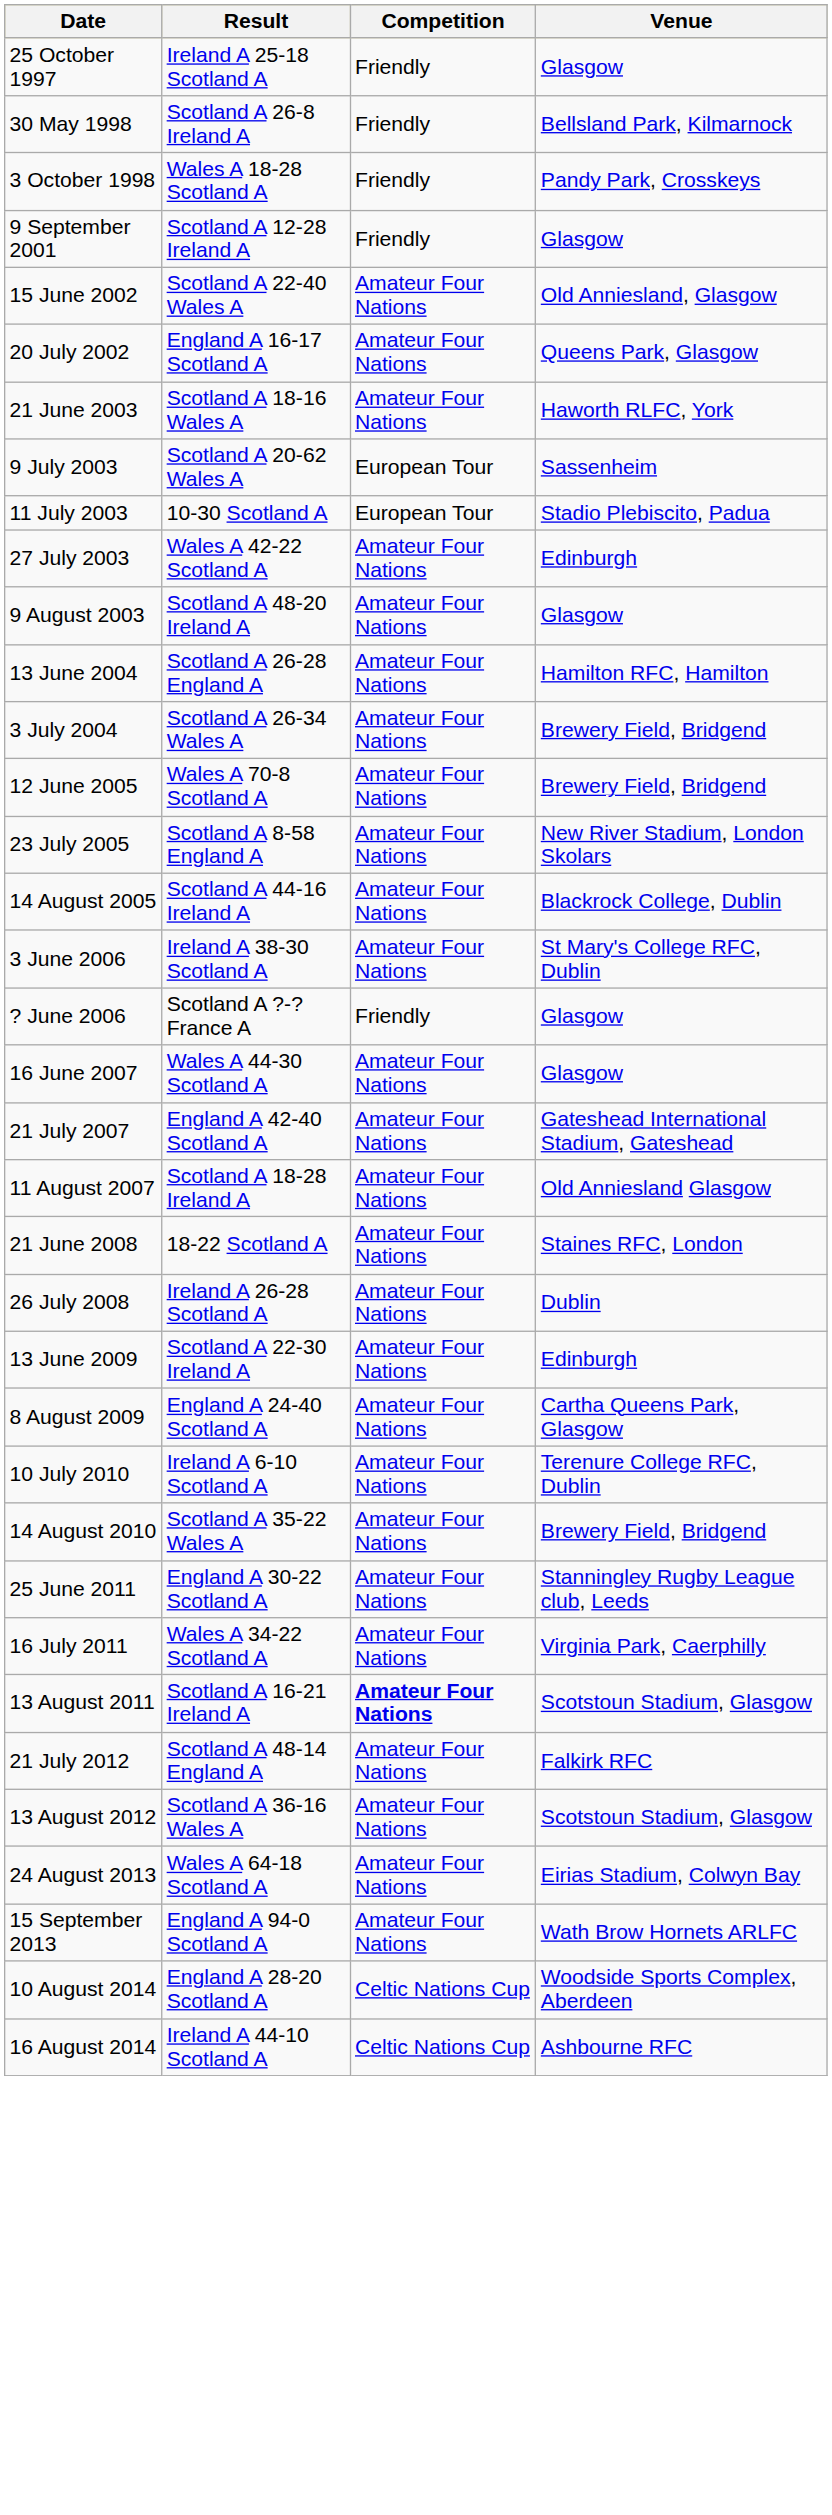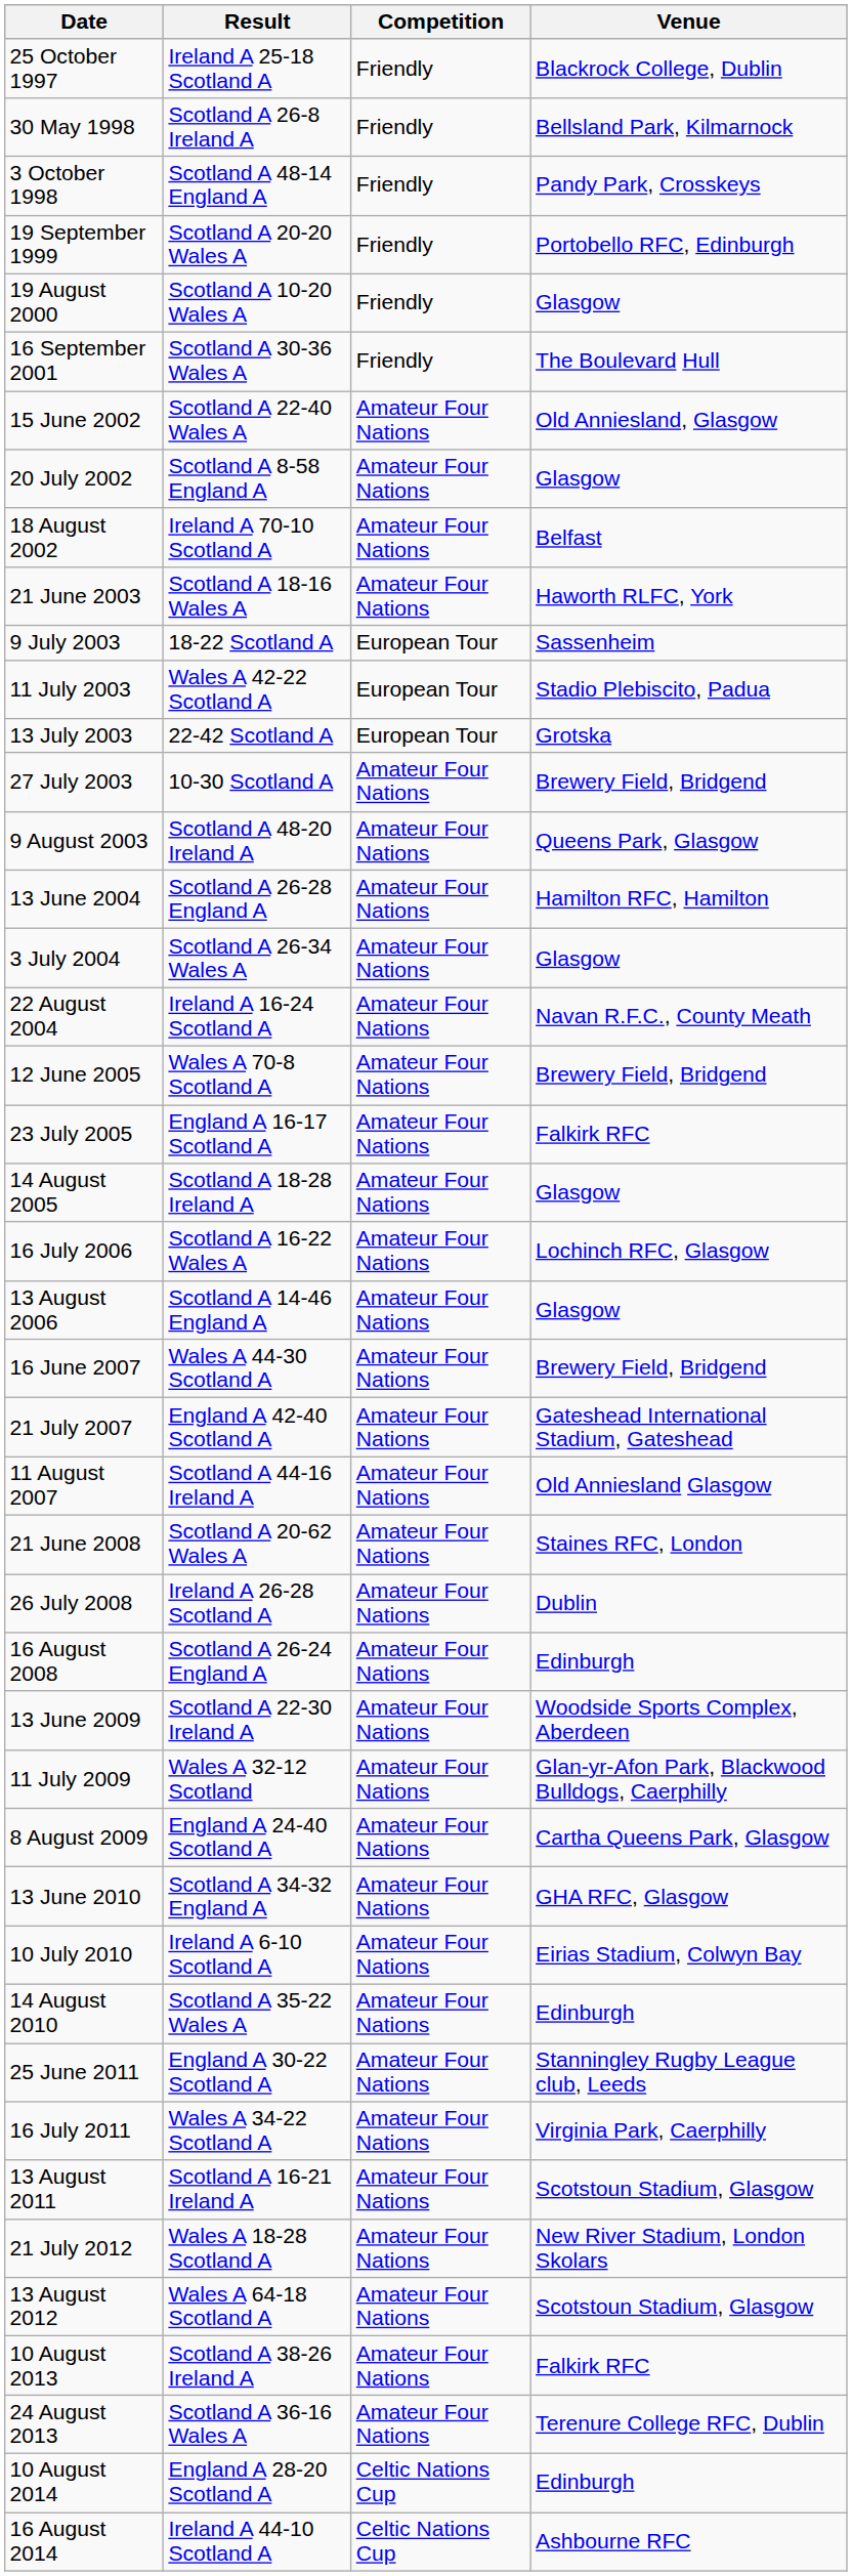 <table class="wikitable" width=100%>
 <tr bgcolor=#bdb76b>
 <th>Date</th>
 <th>Result</th>
 <th>Competition</th>
 <th>Venue</th>
 </tr>
 <tr>
 <td>25 October 1997</td>
 <td> <a href='#'>Ireland A</a> 25-18  <a href='#'>Scotland A</a></td>
 <td>Friendly</td>
-<td><a href='#'>Glasgow</a></td>
+<td><a href='#'>Blackrock College</a>, <a href='#'>Dublin</a></td>
 </tr>
 <tr>
 <td>30 May 1998</td>
 <td> <a href='#'>Scotland A</a> 26-8  <a href='#'>Ireland A</a></td>
 <td>Friendly</td>
 <td><a href='#'>Bellsland Park</a>, <a href='#'>Kilmarnock</a></td>
 </tr>
 <tr>
 <td>3 October 1998</td>
-<td> <a href='#'>Wales A</a> 18-28  <a href='#'>Scotland A</a></td>
+<td> <a href='#'>Scotland A</a> 48-14  <a href='#'>England A</a></td>
 <td>Friendly</td>
 <td><a href='#'>Pandy Park</a>, <a href='#'>Crosskeys</a></td>
 </tr>
 <tr>
-<td>9 September 2001</td>
-<td> <a href='#'>Scotland A</a> 12-28  <a href='#'>Ireland A</a></td>
+<td>19 September 1999</td>
+<td> <a href='#'>Scotland A</a> 20-20  <a href='#'>Wales A</a></td>
+<td>Friendly</td>
+<td><a href='#'>Portobello RFC</a>, <a href='#'>Edinburgh</a></td>
+</tr>
+<tr>
+<td>19 August 2000</td>
+<td> <a href='#'>Scotland A</a> 10-20  <a href='#'>Wales A</a></td>
 <td>Friendly</td>
 <td><a href='#'>Glasgow</a></td>
+</tr>
+<tr>
+<td>16 September 2001</td>
+<td> <a href='#'>Scotland A</a> 30-36  <a href='#'>Wales A</a></td>
+<td>Friendly</td>
+<td><a href='#'>The Boulevard</a> <a href='#'>Hull</a></td>
 </tr>
 <tr>
 <td>15 June 2002</td>
 <td> <a href='#'>Scotland A</a> 22-40  <a href='#'>Wales A</a></td>
 <td><a href='#'>Amateur Four Nations</a></td>
 <td><a href='#'>Old Anniesland</a>, <a href='#'>Glasgow</a></td>
 </tr>
 <tr>
 <td>20 July 2002</td>
-<td> <a href='#'>England A</a> 16-17  <a href='#'>Scotland A</a></td>
+<td> <a href='#'>Scotland A</a> 8-58  <a href='#'>England A</a></td>
 <td><a href='#'>Amateur Four Nations</a></td>
-<td><a href='#'>Queens Park</a>, <a href='#'>Glasgow</a></td>
+<td><a href='#'>Glasgow</a></td>
+</tr>
+<tr>
+<td>18 August 2002</td>
+<td> <a href='#'>Ireland A</a> 70-10  <a href='#'>Scotland A</a></td>
+<td><a href='#'>Amateur Four Nations</a></td>
+<td><a href='#'>Belfast</a></td>
 </tr>
 <tr>
 <td>21 June 2003</td>
 <td> <a href='#'>Scotland A</a> 18-16  <a href='#'>Wales A</a></td>
 <td><a href='#'>Amateur Four Nations</a></td>
 <td><a href='#'>Haworth RLFC</a>, <a href='#'>York</a></td>
 </tr>
 <tr>
 <td>9 July 2003</td>
-<td> <a href='#'>Scotland A</a> 20-62  <a href='#'>Wales A</a></td>
+<td> 18-22  <a href='#'>Scotland A</a></td>
 <td>European Tour</td>
 <td><a href='#'>Sassenheim</a></td>
 </tr>
 <tr>
 <td>11 July 2003</td>
-<td> 10-30  <a href='#'>Scotland A</a></td>
+<td> <a href='#'>Wales A</a> 42-22  <a href='#'>Scotland A</a></td>
 <td>European Tour</td>
 <td><a href='#'>Stadio Plebiscito</a>, <a href='#'>Padua</a></td>
 </tr>
 <tr>
+<td>13 July 2003</td>
+<td> 22-42  <a href='#'>Scotland A</a></td>
+<td>European Tour</td>
+<td><a href='#'>Grotska</a></td>
+</tr>
+<tr>
 <td>27 July 2003</td>
-<td> <a href='#'>Wales A</a> 42-22  <a href='#'>Scotland A</a></td>
+<td> 10-30  <a href='#'>Scotland A</a></td>
 <td><a href='#'>Amateur Four Nations</a></td>
-<td><a href='#'>Edinburgh</a></td>
+<td><a href='#'>Brewery Field</a>, <a href='#'>Bridgend</a></td>
 </tr>
 <tr>
 <td>9 August 2003</td>
 <td> <a href='#'>Scotland A</a> 48-20  <a href='#'>Ireland A</a></td>
 <td><a href='#'>Amateur Four Nations</a></td>
-<td><a href='#'>Glasgow</a></td>
+<td><a href='#'>Queens Park</a>, <a href='#'>Glasgow</a></td>
 </tr>
 <tr>
 <td>13 June 2004</td>
 <td> <a href='#'>Scotland A</a> 26-28  <a href='#'>England A</a></td>
 <td><a href='#'>Amateur Four Nations</a></td>
 <td><a href='#'>Hamilton RFC</a>, <a href='#'>Hamilton</a></td>
 </tr>
 <tr>
 <td>3 July 2004</td>
 <td> <a href='#'>Scotland A</a> 26-34  <a href='#'>Wales A</a></td>
 <td><a href='#'>Amateur Four Nations</a></td>
-<td><a href='#'>Brewery Field</a>, <a href='#'>Bridgend</a></td>
+<td><a href='#'>Glasgow</a></td>
+</tr>
+<tr>
+<td>22 August 2004</td>
+<td> <a href='#'>Ireland A</a> 16-24  <a href='#'>Scotland A</a></td>
+<td><a href='#'>Amateur Four Nations</a></td>
+<td><a href='#'>Navan R.F.C.</a>, <a href='#'>County Meath</a></td>
 </tr>
 <tr>
 <td>12 June 2005</td>
 <td> <a href='#'>Wales A</a> 70-8  <a href='#'>Scotland A</a></td>
 <td><a href='#'>Amateur Four Nations</a></td>
 <td><a href='#'>Brewery Field</a>, <a href='#'>Bridgend</a></td>
 </tr>
 <tr>
 <td>23 July 2005</td>
-<td> <a href='#'>Scotland A</a> 8-58  <a href='#'>England A</a></td>
+<td> <a href='#'>England A</a> 16-17  <a href='#'>Scotland A</a></td>
 <td><a href='#'>Amateur Four Nations</a></td>
-<td><a href='#'>New River Stadium</a>, <a href='#'>London Skolars</a></td>
+<td><a href='#'>Falkirk RFC</a></td>
 </tr>
 <tr>
 <td>14 August 2005</td>
-<td> <a href='#'>Scotland A</a> 44-16  <a href='#'>Ireland A</a></td>
+<td> <a href='#'>Scotland A</a> 18-28  <a href='#'>Ireland A</a></td>
 <td><a href='#'>Amateur Four Nations</a></td>
-<td><a href='#'>Blackrock College</a>, <a href='#'>Dublin</a></td>
+<td><a href='#'>Glasgow</a></td>
 </tr>
 <tr>
-<td>3 June 2006</td>
-<td> <a href='#'>Ireland A</a> 38-30  <a href='#'>Scotland A</a></td>
+<td>16 July 2006</td>
+<td> <a href='#'>Scotland A</a> 16-22  <a href='#'>Wales A</a></td>
 <td><a href='#'>Amateur Four Nations</a></td>
-<td><a href='#'>St Mary's College RFC</a>, <a href='#'>Dublin</a></td>
+<td><a href='#'>Lochinch RFC</a>, <a href='#'>Glasgow</a></td>
 </tr>
 <tr>
-<td>? June 2006</td>
-<td>Scotland A ?-? France A</td>
-<td>Friendly</td>
+<td>13 August 2006</td>
+<td> <a href='#'>Scotland A</a> 14-46  <a href='#'>England A</a></td>
+<td><a href='#'>Amateur Four Nations</a></td>
 <td><a href='#'>Glasgow</a></td>
 </tr>
 <tr>
 <td>16 June 2007</td>
 <td> <a href='#'>Wales A</a> 44-30  <a href='#'>Scotland A</a></td>
 <td><a href='#'>Amateur Four Nations</a></td>
-<td><a href='#'>Glasgow</a></td>
+<td><a href='#'>Brewery Field</a>, <a href='#'>Bridgend</a></td>
 </tr>
 <tr>
 <td>21 July 2007</td>
 <td> <a href='#'>England A</a> 42-40  <a href='#'>Scotland A</a></td>
 <td><a href='#'>Amateur Four Nations</a></td>
 <td><a href='#'>Gateshead International Stadium</a>, <a href='#'>Gateshead</a></td>
 </tr>
 <tr>
 <td>11 August 2007</td>
-<td> <a href='#'>Scotland A</a> 18-28  <a href='#'>Ireland A</a></td>
+<td> <a href='#'>Scotland A</a> 44-16  <a href='#'>Ireland A</a></td>
 <td><a href='#'>Amateur Four Nations</a></td>
 <td><a href='#'>Old Anniesland</a> <a href='#'>Glasgow</a></td>
 </tr>
 <tr>
 <td>21 June 2008</td>
-<td> 18-22  <a href='#'>Scotland A</a></td>
+<td> <a href='#'>Scotland A</a> 20-62  <a href='#'>Wales A</a></td>
 <td><a href='#'>Amateur Four Nations</a></td>
 <td><a href='#'>Staines RFC</a>, <a href='#'>London</a></td>
 </tr>
 <tr>
 <td>26 July 2008</td>
 <td> <a href='#'>Ireland A</a> 26-28  <a href='#'>Scotland A</a></td>
 <td><a href='#'>Amateur Four Nations</a></td>
 <td><a href='#'>Dublin</a></td>
 </tr>
 <tr>
+<td>16 August 2008</td>
+<td> <a href='#'>Scotland A</a> 26-24  <a href='#'>England A</a></td>
+<td><a href='#'>Amateur Four Nations</a></td>
+<td><a href='#'>Edinburgh</a></td>
+</tr>
+<tr>
 <td>13 June 2009</td>
 <td> <a href='#'>Scotland A</a> 22-30  <a href='#'>Ireland A</a></td>
 <td><a href='#'>Amateur Four Nations</a></td>
-<td><a href='#'>Edinburgh</a></td>
+<td><a href='#'>Woodside Sports Complex</a>, <a href='#'>Aberdeen</a></td>
+</tr>
+<tr>
+<td>11 July 2009</td>
+<td> <a href='#'>Wales A</a>  32-12  <a href='#'>Scotland</a></td>
+<td><a href='#'>Amateur Four Nations</a></td>
+<td><a href='#'>Glan-yr-Afon Park</a>, <a href='#'>Blackwood Bulldogs</a>, <a href='#'>Caerphilly</a></td>
 </tr>
 <tr>
 <td>8 August 2009</td>
 <td> <a href='#'>England A</a> 24-40  <a href='#'>Scotland A</a></td>
 <td><a href='#'>Amateur Four Nations</a></td>
 <td><a href='#'>Cartha Queens Park</a>, <a href='#'>Glasgow</a></td>
 </tr>
 <tr>
+<td>13 June 2010</td>
+<td> <a href='#'>Scotland A</a> 34-32  <a href='#'>England A</a></td>
+<td><a href='#'>Amateur Four Nations</a></td>
+<td><a href='#'>GHA RFC</a>, <a href='#'>Glasgow</a></td>
+</tr>
+<tr>
 <td>10 July 2010</td>
 <td> <a href='#'>Ireland A</a> 6-10  <a href='#'>Scotland A</a></td>
 <td><a href='#'>Amateur Four Nations</a></td>
-<td><a href='#'>Terenure College RFC</a>, <a href='#'>Dublin</a></td>
+<td><a href='#'>Eirias Stadium</a>, <a href='#'>Colwyn Bay</a></td>
 </tr>
 <tr>
 <td>14 August 2010</td>
 <td> <a href='#'>Scotland A</a> 35-22  <a href='#'>Wales A</a></td>
 <td><a href='#'>Amateur Four Nations</a></td>
-<td><a href='#'>Brewery Field</a>, <a href='#'>Bridgend</a></td>
+<td><a href='#'>Edinburgh</a></td>
 </tr>
 <tr>
 <td>25 June 2011</td>
 <td> <a href='#'>England A</a> 30-22  <a href='#'>Scotland A</a></td>
 <td><a href='#'>Amateur Four Nations</a></td>
 <td><a href='#'>Stanningley Rugby League club</a>, <a href='#'>Leeds</a></td>
 </tr>
 <tr>
 <td>16 July 2011</td>
 <td> <a href='#'>Wales A</a> 34-22  <a href='#'>Scotland A</a></td>
 <td><a href='#'>Amateur Four Nations</a></td>
 <td><a href='#'>Virginia Park</a>, <a href='#'>Caerphilly</a></td>
 </tr>
 <tr>
 <td>13 August 2011</td>
 <td> <a href='#'>Scotland A</a> 16-21  <a href='#'>Ireland A</a></td>
-<td><strong><a href='#'>Amateur Four Nations</a></strong></td>
+<td><a href='#'>Amateur Four Nations</a></td>
 <td><a href='#'>Scotstoun Stadium</a>, <a href='#'>Glasgow</a></td>
 </tr>
 <tr>
 <td>21 July 2012</td>
-<td> <a href='#'>Scotland A</a> 48-14  <a href='#'>England A</a></td>
+<td> <a href='#'>Wales A</a> 18-28  <a href='#'>Scotland A</a></td>
+<td><a href='#'>Amateur Four Nations</a></td>
+<td><a href='#'>New River Stadium</a>, <a href='#'>London Skolars</a></td>
+</tr>
+<tr>
+<td>13 August 2012</td>
+<td> <a href='#'>Wales A</a> 64-18  <a href='#'>Scotland A</a></td>
+<td><a href='#'>Amateur Four Nations</a></td>
+<td><a href='#'>Scotstoun Stadium</a>, <a href='#'>Glasgow</a></td>
+</tr>
+<tr>
+<td>10 August 2013</td>
+<td> <a href='#'>Scotland A</a> 38-26  <a href='#'>Ireland A</a></td>
 <td><a href='#'>Amateur Four Nations</a></td>
 <td><a href='#'>Falkirk RFC</a></td>
 </tr>
 <tr>
-<td>13 August 2012</td>
+<td>24 August 2013</td>
 <td> <a href='#'>Scotland A</a> 36-16  <a href='#'>Wales A</a></td>
 <td><a href='#'>Amateur Four Nations</a></td>
-<td><a href='#'>Scotstoun Stadium</a>, <a href='#'>Glasgow</a></td>
-</tr>
-<tr>
-<td>24 August 2013</td>
-<td> <a href='#'>Wales A</a> 64-18  <a href='#'>Scotland A</a></td>
-<td><a href='#'>Amateur Four Nations</a></td>
-<td><a href='#'>Eirias Stadium</a>, <a href='#'>Colwyn Bay</a></td>
-</tr>
-<tr>
-<td>15 September 2013</td>
-<td> <a href='#'>England A</a> 94-0  <a href='#'>Scotland A</a></td>
-<td><a href='#'>Amateur Four Nations</a></td>
-<td><a href='#'>Wath Brow Hornets ARLFC</a></td>
+<td><a href='#'>Terenure College RFC</a>, <a href='#'>Dublin</a></td>
 </tr>
 <tr>
 <td>10 August 2014</td>
 <td> <a href='#'>England A</a> 28-20  <a href='#'>Scotland A</a></td>
 <td><a href='#'>Celtic Nations Cup</a></td>
-<td><a href='#'>Woodside Sports Complex</a>, <a href='#'>Aberdeen</a></td>
+<td><a href='#'>Edinburgh</a></td>
 </tr>
 <tr>
 <td>16 August 2014</td>
 <td> <a href='#'>Ireland A</a> 44-10  <a href='#'>Scotland A</a></td>
 <td><a href='#'>Celtic Nations Cup</a></td>
 <td><a href='#'>Ashbourne RFC</a></td>
 </tr>
 </table>
